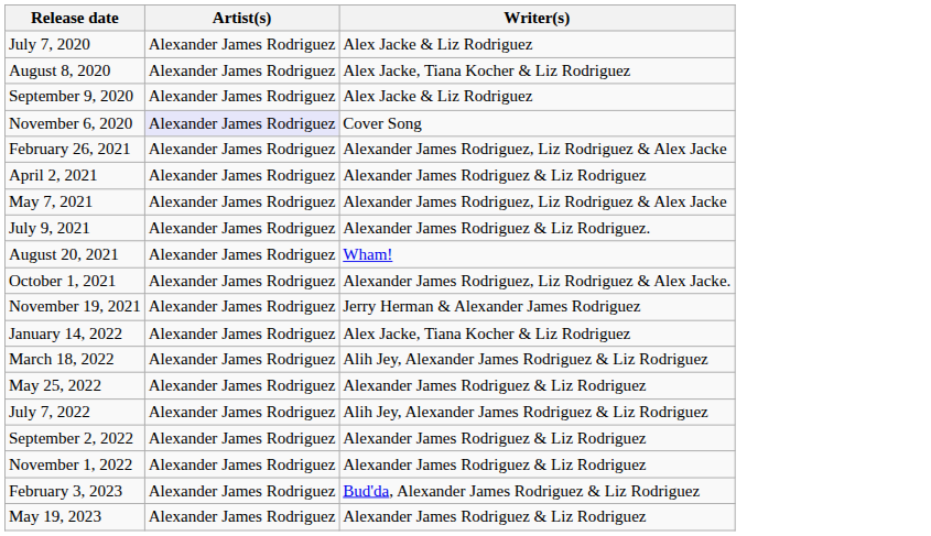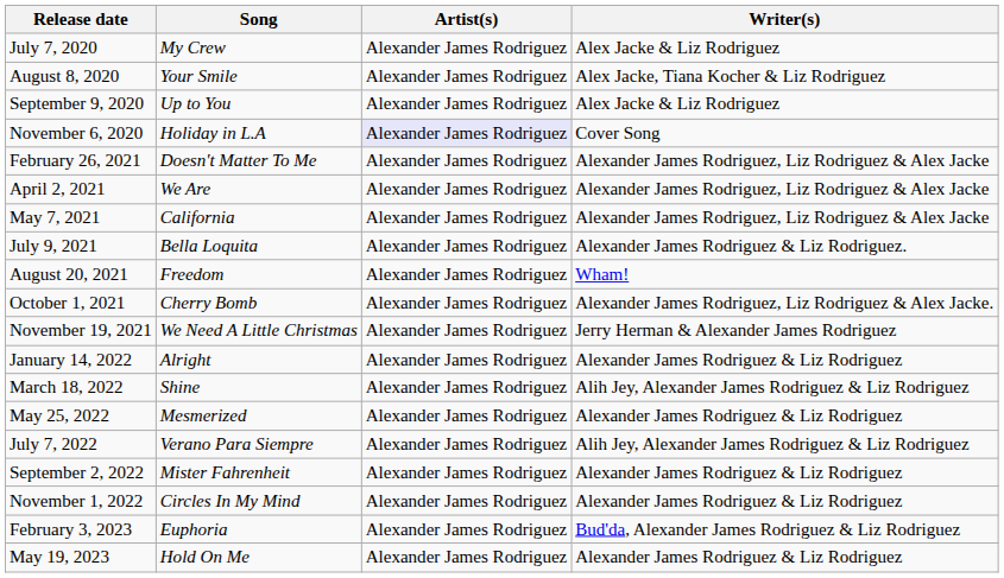 <table class="wikitable">
 <tr>
 <th>Release date</th>
+<th>Song</th>
 <th>Artist(s)</th>
 <th>Writer(s)</th>
 </tr>
 <tr>
 <td>July 7, 2020</td>
+<td><em>My Crew</em></td>
 <td>Alexander James Rodriguez</td>
 <td>Alex Jacke & Liz Rodriguez</td>
 </tr>
 <tr>
 <td>August 8, 2020</td>
+<td><em>Your Smile</em></td>
 <td>Alexander James Rodriguez</td>
 <td>Alex Jacke, Tiana Kocher & Liz Rodriguez</td>
 </tr>
 <tr>
 <td>September 9, 2020</td>
+<td><em>Up to You</em></td>
 <td>Alexander James Rodriguez</td>
 <td>Alex Jacke & Liz Rodriguez</td>
 </tr>
 <tr>
 <td>November 6, 2020</td>
+<td><em>Holiday in L.A</em></td>
 <td style="background: lavender;">Alexander James Rodriguez</td>
 <td>Cover Song</td>
 </tr>
 <tr>
 <td>February 26, 2021</td>
+<td><em>Doesn't Matter To Me</em></td>
 <td>Alexander James Rodriguez</td>
 <td>Alexander James Rodriguez, Liz Rodriguez & Alex Jacke</td>
 </tr>
 <tr>
 <td>April 2, 2021</td>
+<td><em>We Are</em></td>
 <td>Alexander James Rodriguez</td>
-<td>Alexander James Rodriguez & Liz Rodriguez</td>
+<td>Alexander James Rodriguez, Liz Rodriguez & Alex Jacke</td>
 </tr>
 <tr>
 <td>May 7, 2021</td>
+<td><em>California</em></td>
 <td>Alexander James Rodriguez</td>
 <td>Alexander James Rodriguez, Liz Rodriguez & Alex Jacke</td>
 </tr>
 <tr>
 <td>July 9, 2021</td>
+<td><em>Bella Loquita</em></td>
 <td>Alexander James Rodriguez</td>
 <td>Alexander James Rodriguez & Liz Rodriguez.</td>
 </tr>
 <tr>
 <td>August 20, 2021</td>
+<td><em>Freedom</em></td>
 <td>Alexander James Rodriguez</td>
 <td><a href='#'>Wham!</a></td>
 </tr>
 <tr>
 <td>October 1, 2021</td>
+<td><em>Cherry Bomb</em></td>
 <td>Alexander James Rodriguez</td>
 <td>Alexander James Rodriguez, Liz Rodriguez & Alex Jacke.</td>
 </tr>
 <tr>
 <td>November 19, 2021</td>
+<td><em>We Need A Little Christmas</em></td>
 <td>Alexander James Rodriguez</td>
 <td>Jerry Herman & Alexander James Rodriguez</td>
 </tr>
 <tr>
 <td>January 14, 2022</td>
+<td><em>Alright</em></td>
 <td>Alexander James Rodriguez</td>
-<td>Alex Jacke, Tiana Kocher & Liz Rodriguez</td>
+<td>Alexander James Rodriguez & Liz Rodriguez</td>
 </tr>
 <tr>
 <td>March 18, 2022</td>
+<td><em>Shine</em></td>
 <td>Alexander James Rodriguez</td>
 <td>Alih Jey, Alexander James Rodriguez & Liz Rodriguez</td>
 </tr>
 <tr>
 <td>May 25, 2022</td>
+<td><em>Mesmerized</em></td>
 <td>Alexander James Rodriguez</td>
 <td>Alexander James Rodriguez & Liz Rodriguez</td>
 </tr>
 <tr>
 <td>July 7, 2022</td>
+<td><em>Verano Para Siempre</em></td>
 <td>Alexander James Rodriguez</td>
 <td>Alih Jey, Alexander James Rodriguez & Liz Rodriguez</td>
 </tr>
 <tr>
 <td>September 2, 2022</td>
+<td><em>Mister Fahrenheit</em></td>
 <td>Alexander James Rodriguez</td>
 <td>Alexander James Rodriguez & Liz Rodriguez</td>
 </tr>
 <tr>
 <td>November 1, 2022</td>
+<td><em>Circles In My Mind</em></td>
 <td>Alexander James Rodriguez</td>
 <td>Alexander James Rodriguez & Liz Rodriguez</td>
 </tr>
 <tr>
 <td>February 3, 2023</td>
+<td><em>Euphoria</em></td>
 <td>Alexander James Rodriguez</td>
 <td><a href='#'>Bud'da</a>, Alexander James Rodriguez & Liz Rodriguez</td>
 </tr>
 <tr>
 <td>May 19, 2023</td>
+<td><em>Hold On Me</em></td>
 <td>Alexander James Rodriguez</td>
 <td>Alexander James Rodriguez & Liz Rodriguez</td>
 </tr>
 </table>
